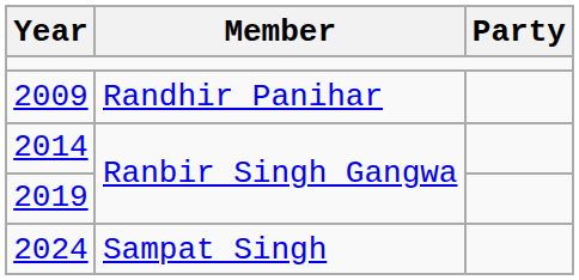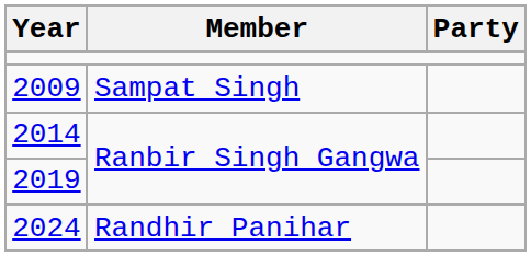 <table class="wikitable">
 <tr>
 <th>Year</th>
 <th>Member</th>
 <th colspan=2>Party</th>
 </tr>
 <tr>
 <td colspan="4"></td>
 </tr>
 <tr>
 <td><a href='#'>2009</a></td>
-<td><a href='#'>Randhir Panihar</a></td>
+<td><a href='#'>Sampat Singh</a></td>
 <td></td>
 </tr>
 <tr>
 <td><a href='#'>2014</a></td>
 <td rowspan=2><a href='#'>Ranbir Singh Gangwa</a></td>
 <td></td>
 </tr>
 <tr>
 <td><a href='#'>2019</a></td>
 <td></td>
 </tr>
 <tr>
 <td><a href='#'>2024</a></td>
-<td><a href='#'>Sampat Singh</a></td>
+<td><a href='#'>Randhir Panihar</a></td>
 </tr>
 </table>
